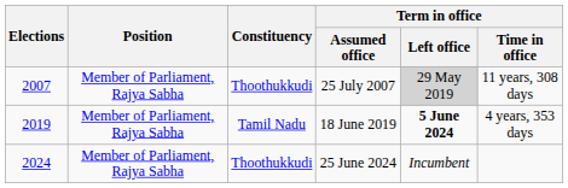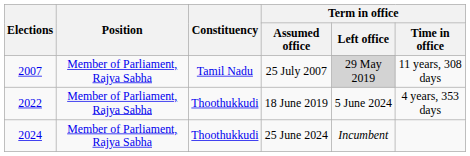 <table class="wikitable sortable" style="width:100%; text-align:center">
 <tr>
 <th rowspan="2">Elections</th>
 <th rowspan="2">Position</th>
 <th rowspan="2">Constituency</th>
 <th colspan="3">Term in office</th>
 </tr>
 <tr>
 <th>Assumed office</th>
 <th>Left office</th>
 <th>Time in office</th>
 </tr>
 <tr>
 <td><a href='#'>2007</a></td>
 <td><a href='#'>Member of Parliament, Rajya Sabha</a></td>
-<td><a href='#'>Thoothukkudi</a></td>
+<td><a href='#'>Tamil Nadu</a></td>
 <td>25 July 2007</td>
 <td style="background: lightgrey;">29 May 2019</td>
 <td>11 years, 308 days</td>
 </tr>
 <tr>
-<td><a href='#'>2019</a></td>
+<td><a href='#'>2022</a></td>
 <td><a href='#'>Member of Parliament, Rajya Sabha</a></td>
-<td><a href='#'>Tamil Nadu</a></td>
+<td><a href='#'>Thoothukkudi</a></td>
 <td>18 June 2019</td>
-<td><strong>5 June 2024</strong></td>
+<td>5 June 2024</td>
 <td>4 years, 353 days</td>
 </tr>
 <tr>
 <td><a href='#'>2024</a></td>
 <td><a href='#'>Member of Parliament, Rajya Sabha</a></td>
 <td><a href='#'>Thoothukkudi</a></td>
 <td>25 June 2024</td>
 <td><em>Incumbent</em></td>
 <td></td>
 </tr>
 </table>
